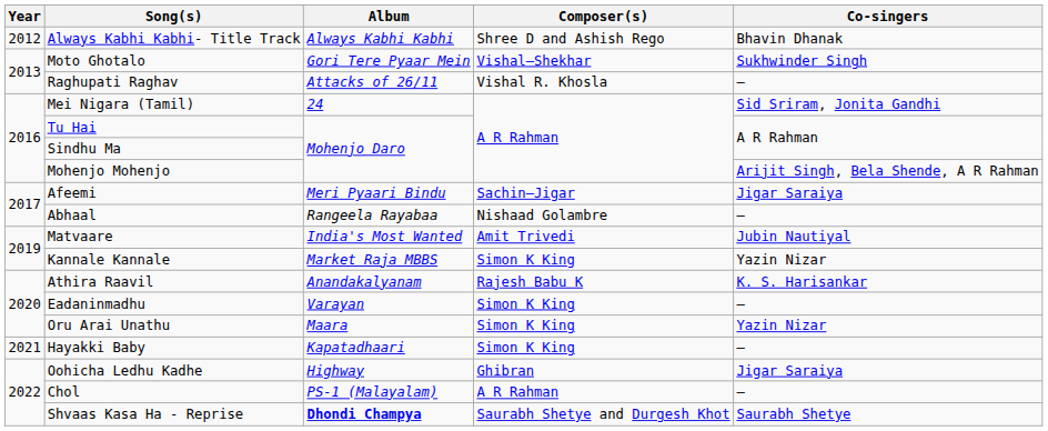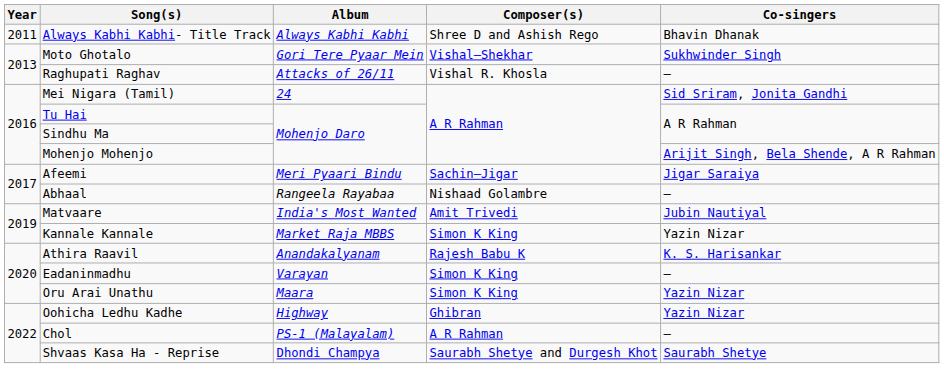 <table class="wikitable">
 <tr>
 <th>Year</th>
 <th>Song(s)</th>
 <th>Album</th>
 <th>Composer(s)</th>
 <th>Co-singers</th>
 </tr>
 <tr>
-<td>2012</td>
+<td>2011</td>
 <td><a href='#'>Always Kabhi Kabhi</a>- Title Track</td>
 <td><em><a href='#'>Always Kabhi Kabhi</a></em></td>
 <td>Shree D and Ashish Rego</td>
 <td>Bhavin Dhanak</td>
 </tr>
 <tr>
 <td rowspan="2">2013</td>
 <td>Moto Ghotalo</td>
 <td><em><a href='#'>Gori Tere Pyaar Mein</a></em></td>
 <td><a href='#'>Vishal–Shekhar</a></td>
 <td><a href='#'>Sukhwinder Singh</a></td>
 </tr>
 <tr>
 <td>Raghupati Raghav</td>
 <td><a href='#'><em>Attacks of 26/11</em></a></td>
 <td>Vishal R. Khosla</td>
 <td>—</td>
 </tr>
 <tr>
 <td rowspan="4">2016</td>
 <td>Mei Nigara (Tamil)</td>
 <td><a href='#'><em>24</em></a></td>
 <td rowspan=4><a href='#'>A R Rahman</a></td>
 <td><a href='#'>Sid Sriram</a>, <a href='#'>Jonita Gandhi</a></td>
 </tr>
 <tr>
 <td><a href='#'>Tu Hai</a></td>
 <td rowspan=3><a href='#'><em>Mohenjo Daro</em></a></td>
 <td rowspan=2>A R Rahman</td>
 </tr>
 <tr>
 <td>Sindhu Ma</td>
 </tr>
 <tr>
 <td>Mohenjo Mohenjo</td>
 <td><a href='#'>Arijit Singh</a>, <a href='#'>Bela Shende</a>, A R Rahman</td>
 </tr>
 <tr>
 <td rowspan="2">2017</td>
 <td>Afeemi</td>
 <td><em><a href='#'>Meri Pyaari Bindu</a></em></td>
 <td><a href='#'>Sachin–Jigar</a></td>
 <td><a href='#'>Jigar Saraiya</a></td>
 </tr>
 <tr>
 <td>Abhaal</td>
 <td><em>Rangeela Rayabaa</em></td>
 <td>Nishaad Golambre</td>
 <td>—</td>
 </tr>
 <tr>
 <td rowspan="2">2019</td>
 <td>Matvaare</td>
 <td><em><a href='#'>India's Most Wanted</a></em></td>
 <td><a href='#'>Amit Trivedi</a></td>
 <td><a href='#'>Jubin Nautiyal</a></td>
 </tr>
 <tr>
 <td>Kannale Kannale</td>
 <td><em><a href='#'>Market Raja MBBS</a></em></td>
 <td><a href='#'>Simon K King</a></td>
 <td>Yazin Nizar</td>
 </tr>
 <tr>
 <td rowspan="3">2020</td>
 <td>Athira Raavil</td>
 <td><em><a href='#'>Anandakalyanam</a></em></td>
 <td><a href='#'>Rajesh Babu K</a></td>
 <td><a href='#'>K. S. Harisankar</a></td>
 </tr>
 <tr>
 <td>Eadaninmadhu</td>
 <td><em><a href='#'>Varayan</a></em></td>
 <td><a href='#'>Simon K King</a></td>
 <td>—</td>
 </tr>
 <tr>
 <td>Oru Arai Unathu</td>
 <td><em><a href='#'>Maara</a></em></td>
 <td><a href='#'>Simon K King</a></td>
 <td><a href='#'>Yazin Nizar</a></td>
 </tr>
 <tr>
-<td>2021</td>
-<td>Hayakki Baby</td>
-<td><em><a href='#'>Kapatadhaari</a></em></td>
-<td><a href='#'>Simon K King</a></td>
-<td>—</td>
-</tr>
-<tr>
 <td rowspan="3">2022</td>
 <td>Oohicha Ledhu Kadhe</td>
 <td><a href='#'><em>Highway</em></a></td>
 <td><a href='#'>Ghibran</a></td>
-<td><a href='#'>Jigar Saraiya</a></td>
+<td><a href='#'>Yazin Nizar</a></td>
 </tr>
 <tr>
 <td>Chol</td>
 <td><a href='#'><em>PS-1 (Malayalam)</em></a></td>
 <td><a href='#'>A R Rahman</a></td>
 <td>—</td>
 </tr>
 <tr>
 <td>Shvaas Kasa Ha - Reprise</td>
-<td><strong><a href='#'>Dhondi Champya</a></strong></td>
+<td><a href='#'>Dhondi Champya</a></td>
 <td><a href='#'>Saurabh Shetye</a> and <a href='#'>Durgesh Khot</a></td>
 <td><a href='#'>Saurabh Shetye</a></td>
 </tr>
 </table>
